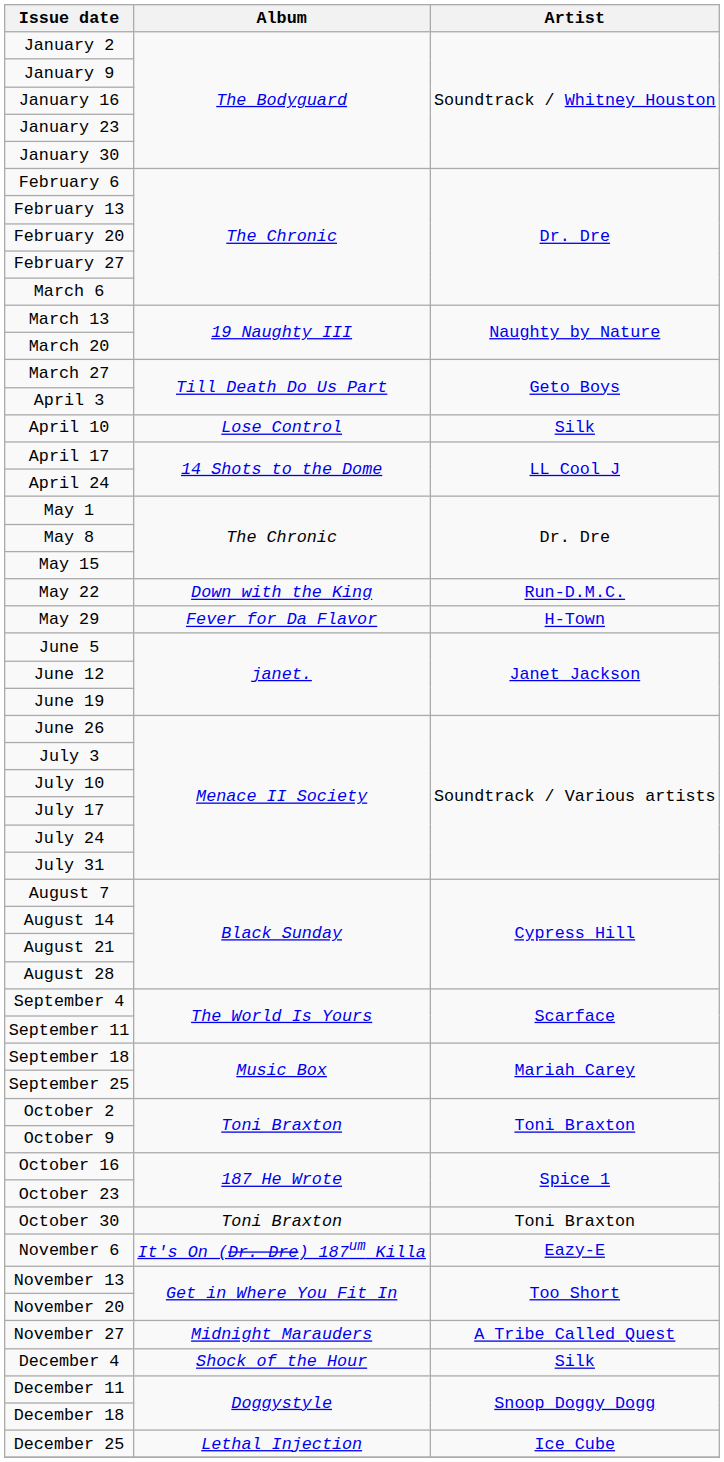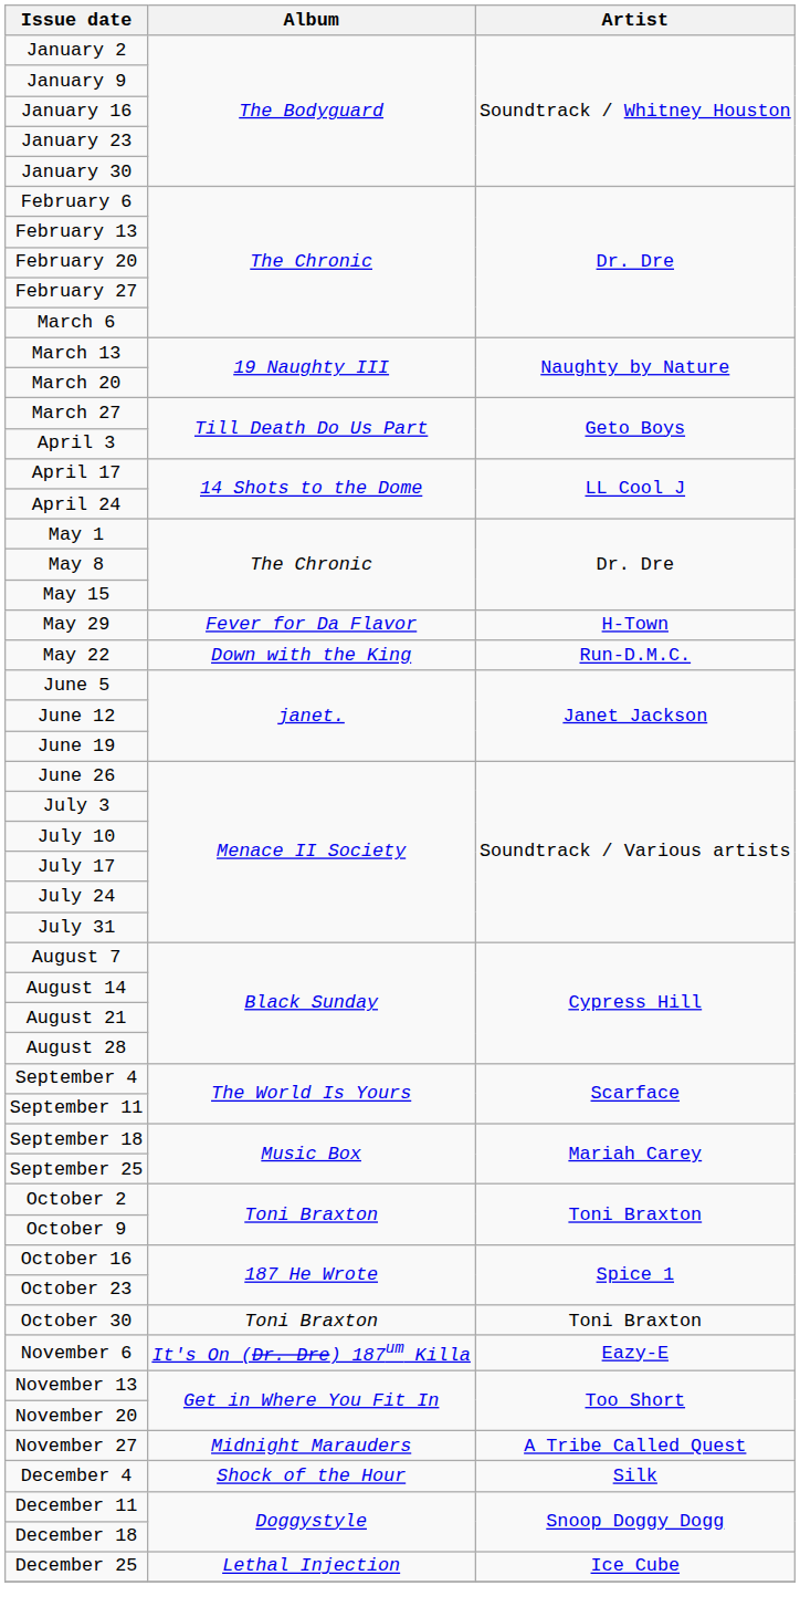 <table class="wikitable" style="text-align: center;">
 <tr>
 <th>Issue date</th>
 <th>Album</th>
 <th>Artist</th>
 </tr>
 <tr>
 <td>January 2</td>
 <td rowspan="5"><em><a href='#'>The Bodyguard</a></em></td>
 <td rowspan="5">Soundtrack / <a href='#'>Whitney Houston</a></td>
 </tr>
 <tr>
 <td>January 9</td>
 </tr>
 <tr>
 <td>January 16</td>
 </tr>
 <tr>
 <td>January 23</td>
 </tr>
 <tr>
 <td>January 30</td>
 </tr>
 <tr>
 <td>February 6</td>
 <td rowspan="5"><em><a href='#'>The Chronic</a></em></td>
 <td rowspan="5"><a href='#'>Dr. Dre</a></td>
 </tr>
 <tr>
 <td>February 13</td>
 </tr>
 <tr>
 <td>February 20</td>
 </tr>
 <tr>
 <td>February 27</td>
 </tr>
 <tr>
 <td>March 6</td>
 </tr>
 <tr>
 <td>March 13</td>
 <td rowspan="2"><em><a href='#'>19 Naughty III</a></em></td>
 <td rowspan="2"><a href='#'>Naughty by Nature</a></td>
 </tr>
 <tr>
 <td>March 20</td>
 </tr>
 <tr>
 <td>March 27</td>
 <td rowspan="2"><em><a href='#'>Till Death Do Us Part</a></em></td>
 <td rowspan="2"><a href='#'>Geto Boys</a></td>
 </tr>
 <tr>
 <td>April 3</td>
 </tr>
 <tr>
-<td>April 10</td>
-<td><em><a href='#'>Lose Control</a></em></td>
-<td><a href='#'>Silk</a></td>
-</tr>
-<tr>
 <td>April 17</td>
 <td rowspan="2"><em><a href='#'>14 Shots to the Dome</a></em></td>
 <td rowspan="2"><a href='#'>LL Cool J</a></td>
 </tr>
 <tr>
 <td>April 24</td>
 </tr>
 <tr>
 <td>May 1</td>
 <td rowspan="3"><em>The Chronic</em></td>
 <td rowspan="3">Dr. Dre</td>
 </tr>
 <tr>
 <td>May 8</td>
 </tr>
 <tr>
 <td>May 15</td>
 </tr>
 <tr>
+<td>May 29</td>
+<td><em><a href='#'>Fever for Da Flavor</a></em></td>
+<td><a href='#'>H-Town</a></td>
+</tr>
+<tr>
 <td>May 22</td>
 <td><em><a href='#'>Down with the King</a></em></td>
 <td><a href='#'>Run-D.M.C.</a></td>
-</tr>
-<tr>
-<td>May 29</td>
-<td><em><a href='#'>Fever for Da Flavor</a></em></td>
-<td><a href='#'>H-Town</a></td>
 </tr>
 <tr>
 <td>June 5</td>
 <td rowspan="3"><em><a href='#'>janet.</a></em></td>
 <td rowspan="3"><a href='#'>Janet Jackson</a></td>
 </tr>
 <tr>
 <td>June 12</td>
 </tr>
 <tr>
 <td>June 19</td>
 </tr>
 <tr>
 <td>June 26</td>
 <td rowspan="6"><em><a href='#'>Menace II Society</a></em></td>
 <td rowspan="6">Soundtrack / Various artists</td>
 </tr>
 <tr>
 <td>July 3</td>
 </tr>
 <tr>
 <td>July 10</td>
 </tr>
 <tr>
 <td>July 17</td>
 </tr>
 <tr>
 <td>July 24</td>
 </tr>
 <tr>
 <td>July 31</td>
 </tr>
 <tr>
 <td>August 7</td>
 <td rowspan="4"><em><a href='#'>Black Sunday</a></em></td>
 <td rowspan="4"><a href='#'>Cypress Hill</a></td>
 </tr>
 <tr>
 <td>August 14</td>
 </tr>
 <tr>
 <td>August 21</td>
 </tr>
 <tr>
 <td>August 28</td>
 </tr>
 <tr>
 <td>September 4</td>
 <td rowspan="2"><em><a href='#'>The World Is Yours</a></em></td>
 <td rowspan="2"><a href='#'>Scarface</a></td>
 </tr>
 <tr>
 <td>September 11</td>
 </tr>
 <tr>
 <td>September 18</td>
 <td rowspan="2"><em><a href='#'>Music Box</a></em></td>
 <td rowspan="2"><a href='#'>Mariah Carey</a></td>
 </tr>
 <tr>
 <td>September 25</td>
 </tr>
 <tr>
 <td>October 2</td>
 <td rowspan="2"><em><a href='#'>Toni Braxton</a></em></td>
 <td rowspan="2"><a href='#'>Toni Braxton</a></td>
 </tr>
 <tr>
 <td>October 9</td>
 </tr>
 <tr>
 <td>October 16</td>
 <td rowspan="2"><em><a href='#'>187 He Wrote</a></em></td>
 <td rowspan="2"><a href='#'>Spice 1</a></td>
 </tr>
 <tr>
 <td>October 23</td>
 </tr>
 <tr>
 <td>October 30</td>
 <td><em>Toni Braxton</em></td>
 <td>Toni Braxton</td>
 </tr>
 <tr>
 <td>November 6</td>
 <td><em><a href='#'>It's On (<del>Dr. Dre</del>) 187<sup>um</sup> Killa</a></em></td>
 <td><a href='#'>Eazy-E</a></td>
 </tr>
 <tr>
 <td>November 13</td>
 <td rowspan="2"><em><a href='#'>Get in Where You Fit In</a></em></td>
 <td rowspan="2"><a href='#'>Too Short</a></td>
 </tr>
 <tr>
 <td>November 20</td>
 </tr>
 <tr>
 <td>November 27</td>
 <td><em><a href='#'>Midnight Marauders</a></em></td>
 <td><a href='#'>A Tribe Called Quest</a></td>
 </tr>
 <tr>
 <td>December 4</td>
 <td><em><a href='#'>Shock of the Hour</a></em></td>
 <td><a href='#'>Silk</a></td>
 </tr>
 <tr>
 <td>December 11</td>
 <td rowspan="2"><em><a href='#'>Doggystyle</a></em></td>
 <td rowspan="2"><a href='#'>Snoop Doggy Dogg</a></td>
 </tr>
 <tr>
 <td>December 18</td>
 </tr>
 <tr>
 <td>December 25</td>
 <td><em><a href='#'>Lethal Injection</a></em></td>
 <td><a href='#'>Ice Cube</a></td>
 </tr>
 <tr>
 </tr>
 </table>
